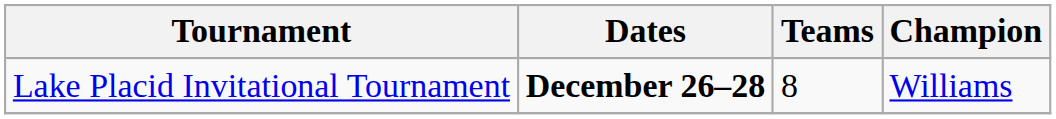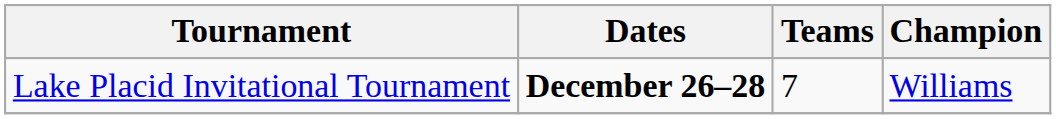 <table class="wikitable">
 <tr>
 <th>Tournament</th>
 <th>Dates</th>
 <th>Teams</th>
 <th>Champion</th>
 </tr>
 <tr>
 <td><a href='#'>Lake Placid Invitational Tournament</a></td>
 <td><strong>December 26–28</strong></td>
-<td>8</td>
+<td>7</td>
 <td><a href='#'>Williams</a></td>
 </tr>
 <tr>
 </tr>
 </table>
